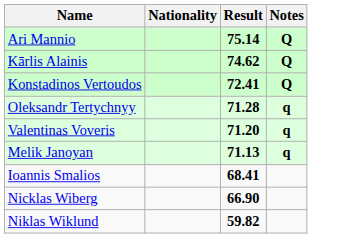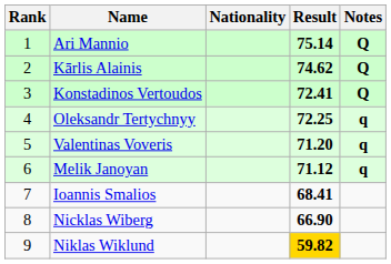 <table class="wikitable sortable" style="text-align:center">
 <tr>
+<th>Rank</th>
 <th>Name</th>
 <th>Nationality</th>
 <th>Result</th>
 <th>Notes</th>
 </tr>
 <tr bgcolor=ccffcc>
+<td>1</td>
 <td align=left><a href='#'>Ari Mannio</a></td>
 <td align=left></td>
 <td><strong>75.14</strong></td>
 <td><strong>Q</strong></td>
 </tr>
 <tr bgcolor=ccffcc>
+<td>2</td>
 <td align=left><a href='#'>Kārlis Alainis</a></td>
 <td align=left></td>
 <td><strong>74.62</strong></td>
 <td><strong>Q</strong></td>
 </tr>
 <tr bgcolor=ccffcc>
+<td>3</td>
 <td align=left><a href='#'>Konstadinos Vertoudos</a></td>
 <td align=left></td>
 <td><strong>72.41</strong></td>
 <td><strong>Q</strong></td>
 </tr>
 <tr bgcolor=ddffdd>
+<td>4</td>
 <td align=left><a href='#'>Oleksandr Tertychnyy</a></td>
 <td align=left></td>
-<td><strong>71.28</strong></td>
+<td><strong>72.25</strong></td>
 <td><strong>q</strong></td>
 </tr>
 <tr bgcolor=ddffdd>
+<td>5</td>
 <td align=left><a href='#'>Valentinas Voveris</a></td>
 <td align=left></td>
 <td><strong>71.20</strong></td>
 <td><strong>q</strong></td>
 </tr>
 <tr bgcolor=ddffdd>
+<td>6</td>
 <td align=left><a href='#'>Melik Janoyan</a></td>
 <td align=left></td>
-<td><strong>71.13</strong></td>
+<td><strong>71.12</strong></td>
 <td><strong>q</strong></td>
 </tr>
 <tr>
+<td>7</td>
 <td align=left><a href='#'>Ioannis Smalios</a></td>
 <td align=left></td>
 <td><strong>68.41</strong></td>
 <td></td>
 </tr>
 <tr>
+<td>8</td>
 <td align=left><a href='#'>Nicklas Wiberg</a></td>
 <td align=left></td>
 <td><strong>66.90</strong></td>
 <td></td>
 </tr>
 <tr>
+<td>9</td>
 <td align=left><a href='#'>Niklas Wiklund</a></td>
 <td align=left></td>
-<td><strong>59.82</strong></td>
+<td style="background: gold;"><strong>59.82</strong></td>
 <td></td>
 </tr>
 </table>
